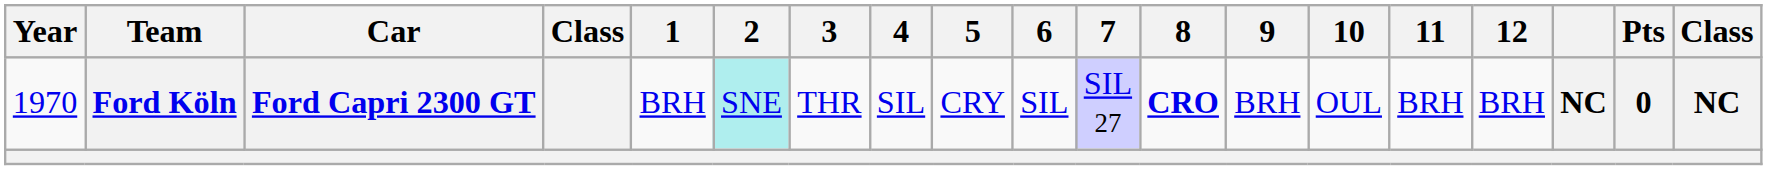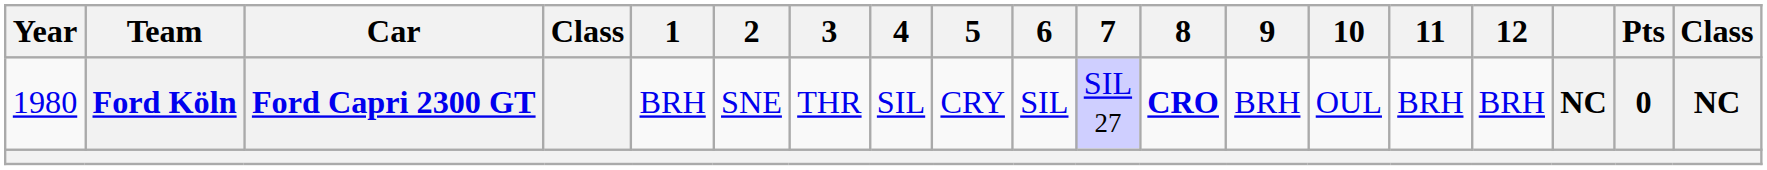 <table class="wikitable" style="text-align:center; font-size:85%">
 <tr>
 <th>Year</th>
 <th>Team</th>
 <th>Car</th>
 <th>Class</th>
 <th>1</th>
 <th>2</th>
 <th>3</th>
 <th>4</th>
 <th>5</th>
 <th>6</th>
 <th>7</th>
 <th>8</th>
 <th>9</th>
 <th>10</th>
 <th>11</th>
 <th>12</th>
 <th></th>
 <th>Pts</th>
 <th>Class</th>
 </tr>
 <tr>
-<td><a href='#'>1970</a></td>
+<td><a href='#'>1980</a></td>
 <th><a href='#'>Ford Köln</a></th>
 <th><a href='#'>Ford Capri 2300 GT</a></th>
 <th><span></span></th>
 <td><a href='#'>BRH</a></td>
-<td style="background: paleturquoise;"><a href='#'>SNE</a></td>
+<td><a href='#'>SNE</a></td>
 <td><a href='#'>THR</a></td>
 <td><a href='#'>SIL</a></td>
 <td><a href='#'>CRY</a></td>
 <td><a href='#'>SIL</a></td>
 <td style="background:#CFCFFF;"><a href='#'>SIL</a><br><small>27</small></td>
 <td><strong><a href='#'>CRO</a></strong></td>
 <td><a href='#'>BRH</a></td>
 <td><a href='#'>OUL</a></td>
 <td><a href='#'>BRH</a></td>
 <td><a href='#'>BRH</a></td>
 <th>NC</th>
 <th>0</th>
 <th>NC</th>
 </tr>
 <tr>
 <th colspan="19"></th>
 </tr>
 </table>
